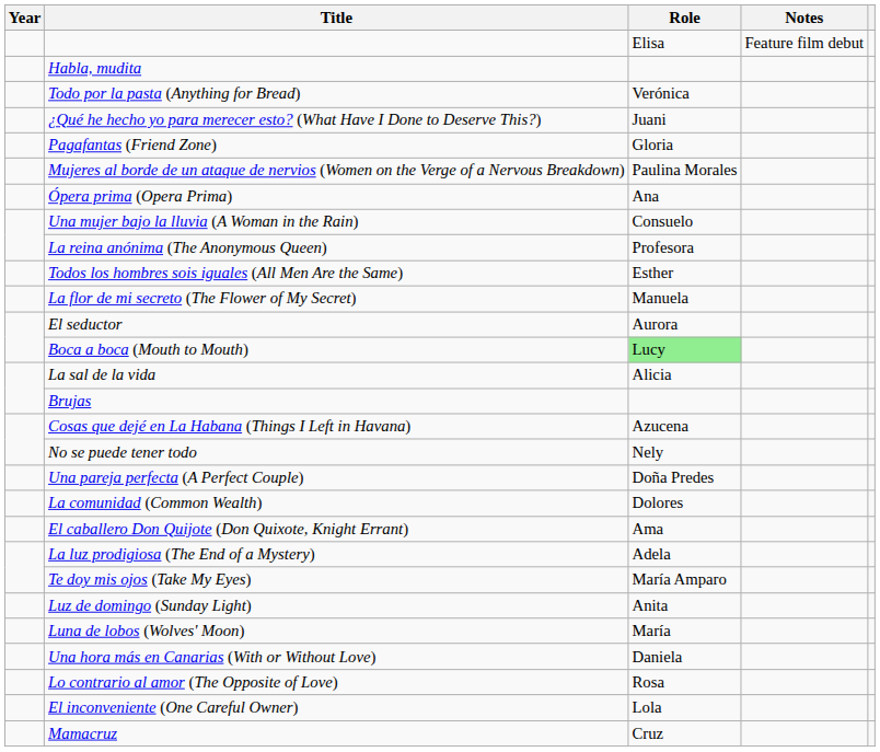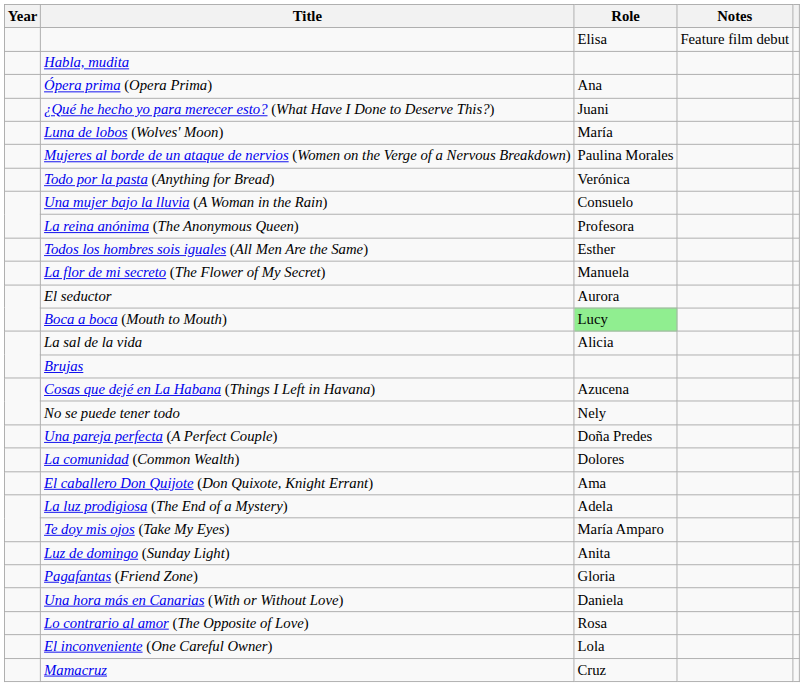 <table class="wikitable sortable">
 <tr>
 <th>Year</th>
 <th>Title</th>
 <th>Role</th>
 <th>Notes</th>
 <th></th>
 </tr>
 <tr>
 <td></td>
 <td><em></em></td>
 <td>Elisa</td>
 <td>Feature film debut</td>
 <td></td>
 </tr>
 <tr>
 <td></td>
 <td><em><a href='#'>Habla, mudita</a></em></td>
 <td></td>
 <td></td>
 <td></td>
 </tr>
 <tr>
 <td></td>
-<td><em><a href='#'>Todo por la pasta</a></em> (<em>Anything for Bread</em>)</td>
-<td>Verónica</td>
+<td><em><a href='#'>Ópera prima</a></em> (<em>Opera Prima</em>)</td>
+<td>Ana</td>
 <td></td>
 <td></td>
 </tr>
 <tr>
 <td></td>
 <td><em><a href='#'>¿Qué he hecho yo para merecer esto?</a></em> (<em>What Have I Done to Deserve This?</em>)</td>
 <td>Juani</td>
 <td></td>
 <td></td>
 </tr>
 <tr>
 <td></td>
-<td><em><a href='#'>Pagafantas</a></em> (<em>Friend Zone</em>)</td>
-<td>Gloria</td>
+<td><em><a href='#'>Luna de lobos</a></em> (<em>Wolves' Moon</em>)</td>
+<td>María</td>
 <td></td>
 <td></td>
 </tr>
 <tr>
 <td></td>
 <td><em><a href='#'>Mujeres al borde de un ataque de nervios</a></em> (<em>Women on the Verge of a Nervous Breakdown</em>)</td>
 <td>Paulina Morales</td>
 <td></td>
 <td></td>
 </tr>
 <tr>
 <td></td>
-<td><em><a href='#'>Ópera prima</a></em> (<em>Opera Prima</em>)</td>
-<td>Ana</td>
+<td><em><a href='#'>Todo por la pasta</a></em> (<em>Anything for Bread</em>)</td>
+<td>Verónica</td>
 <td></td>
 <td></td>
 </tr>
 <tr>
 <td rowspan = "2"></td>
 <td><em><a href='#'>Una mujer bajo la lluvia</a></em> (<em>A Woman in the Rain</em>)</td>
 <td>Consuelo</td>
 <td></td>
 <td></td>
 </tr>
 <tr>
 <td><em><a href='#'>La reina anónima</a></em> (<em>The Anonymous Queen</em>)</td>
 <td>Profesora</td>
 <td></td>
 <td></td>
 </tr>
 <tr>
 <td></td>
 <td><em><a href='#'>Todos los hombres sois iguales</a></em> (<em>All Men Are the Same</em>)</td>
 <td>Esther</td>
 <td></td>
 <td></td>
 </tr>
 <tr>
 <td></td>
 <td><em><a href='#'>La flor de mi secreto</a></em> (<em>The Flower of My Secret</em>)</td>
 <td>Manuela</td>
 <td></td>
 <td></td>
 </tr>
 <tr>
 <td rowspan = "2"></td>
 <td><em>El seductor</em></td>
 <td>Aurora</td>
 <td></td>
 <td></td>
 </tr>
 <tr>
 <td><em><a href='#'>Boca a boca</a></em> (<em>Mouth to Mouth</em>)</td>
 <td style="background: lightgreen;">Lucy</td>
 <td></td>
 <td></td>
 </tr>
 <tr>
 <td rowspan = "2"></td>
 <td><em>La sal de la vida</em></td>
 <td>Alicia</td>
 <td></td>
 <td></td>
 </tr>
 <tr>
 <td><em><a href='#'>Brujas</a></em></td>
 <td></td>
 <td></td>
 <td></td>
 </tr>
 <tr>
 <td rowspan = "2"></td>
 <td><em><a href='#'>Cosas que dejé en La Habana</a></em> (<em>Things I Left in Havana</em>)</td>
 <td>Azucena</td>
 <td></td>
 <td></td>
 </tr>
 <tr>
 <td><em>No se puede tener todo</em></td>
 <td>Nely</td>
 <td></td>
 <td></td>
 </tr>
 <tr>
 <td></td>
 <td><em><a href='#'>Una pareja perfecta</a></em> (<em>A Perfect Couple</em>)</td>
 <td>Doña Predes</td>
 <td></td>
 <td></td>
 </tr>
 <tr>
 <td></td>
 <td><em><a href='#'>La comunidad</a></em> (<em>Common Wealth</em>)</td>
 <td>Dolores</td>
 <td></td>
 <td></td>
 </tr>
 <tr>
 <td></td>
 <td><em><a href='#'>El caballero Don Quijote</a></em> (<em>Don Quixote, Knight Errant</em>)</td>
 <td>Ama</td>
 <td></td>
 <td></td>
 </tr>
 <tr>
 <td rowspan = "2"></td>
 <td><em><a href='#'>La luz prodigiosa</a></em> (<em>The End of a Mystery</em>)</td>
 <td>Adela</td>
 <td></td>
 <td></td>
 </tr>
 <tr>
 <td><em><a href='#'>Te doy mis ojos</a></em> (<em>Take My Eyes</em>)</td>
 <td>María Amparo</td>
 <td></td>
 <td></td>
 </tr>
 <tr>
 <td></td>
 <td><em><a href='#'>Luz de domingo</a></em> (<em>Sunday Light</em>)</td>
 <td>Anita</td>
 <td></td>
 <td></td>
 </tr>
 <tr>
 <td></td>
-<td><em><a href='#'>Luna de lobos</a></em> (<em>Wolves' Moon</em>)</td>
-<td>María</td>
+<td><em><a href='#'>Pagafantas</a></em> (<em>Friend Zone</em>)</td>
+<td>Gloria</td>
 <td></td>
 <td></td>
 </tr>
 <tr>
 <td></td>
 <td><em><a href='#'>Una hora más en Canarias</a></em> (<em>With or Without Love</em>)</td>
 <td>Daniela</td>
 <td></td>
 <td></td>
 </tr>
 <tr>
 <td></td>
 <td><em><a href='#'>Lo contrario al amor</a></em> (<em>The Opposite of Love</em>)</td>
 <td>Rosa</td>
 <td></td>
 <td></td>
 </tr>
 <tr>
 <td></td>
 <td><em><a href='#'>El inconveniente</a></em> (<em>One Careful Owner</em>)</td>
 <td>Lola</td>
 <td></td>
 <td></td>
 </tr>
 <tr>
 <td></td>
 <td><em><a href='#'>Mamacruz</a></em></td>
 <td>Cruz</td>
 <td></td>
 <td></td>
 </tr>
 </table>
